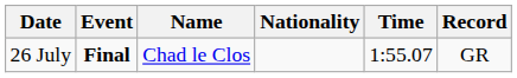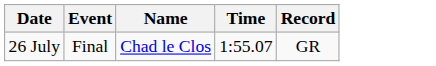 <table class=wikitable style=text-align:center>
 <tr>
 <th>Date</th>
 <th>Event</th>
 <th>Name</th>
-<th>Nationality</th>
 <th>Time</th>
 <th>Record</th>
 </tr>
 <tr>
 <td>26 July</td>
-<td><strong>Final</strong></td>
+<td>Final</td>
 <td align=left><a href='#'>Chad le Clos</a></td>
-<td align=left></td>
 <td>1:55.07</td>
 <td>GR</td>
 </tr>
 </table>
